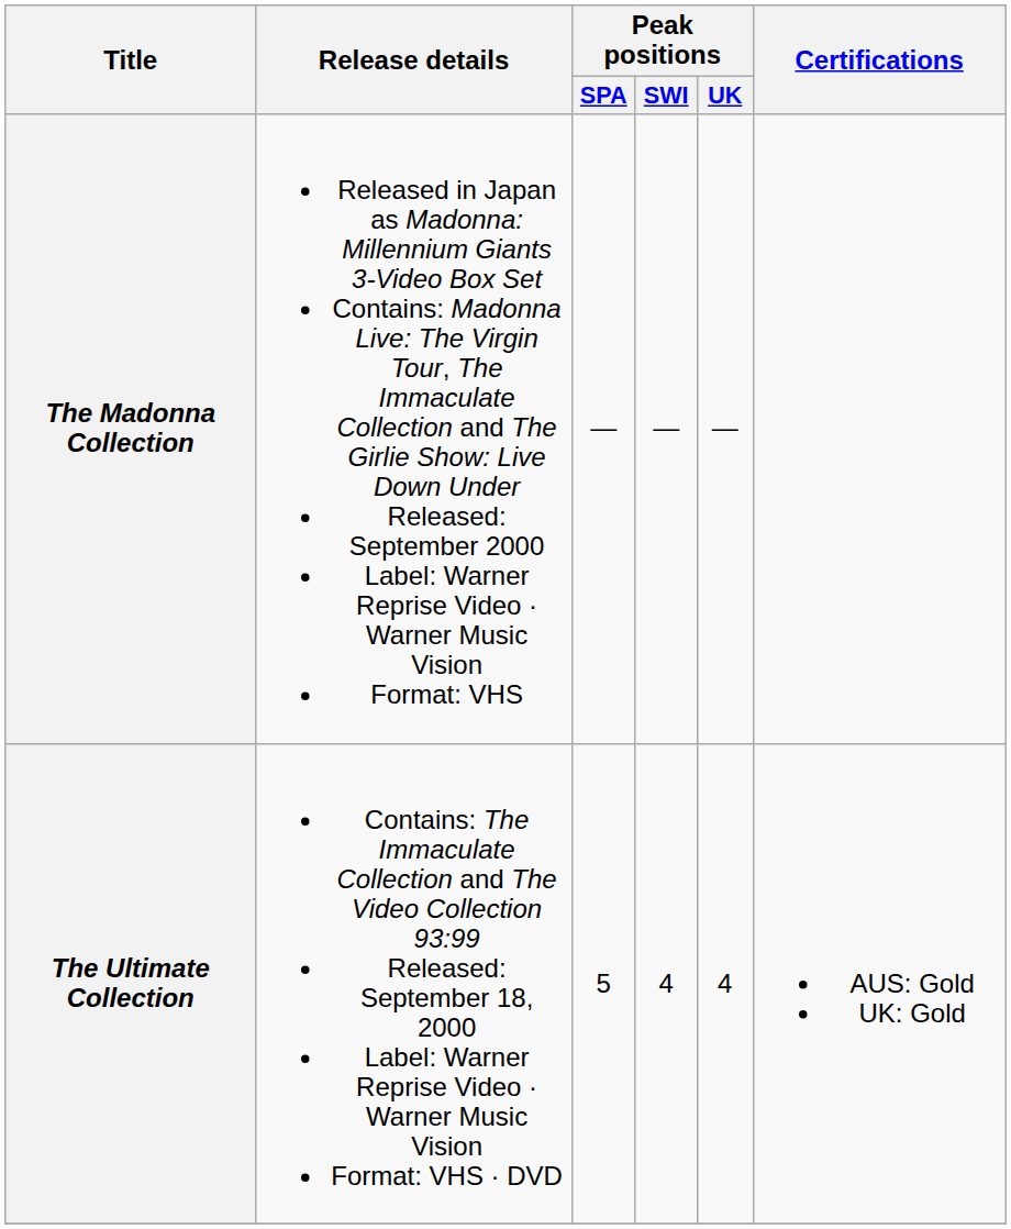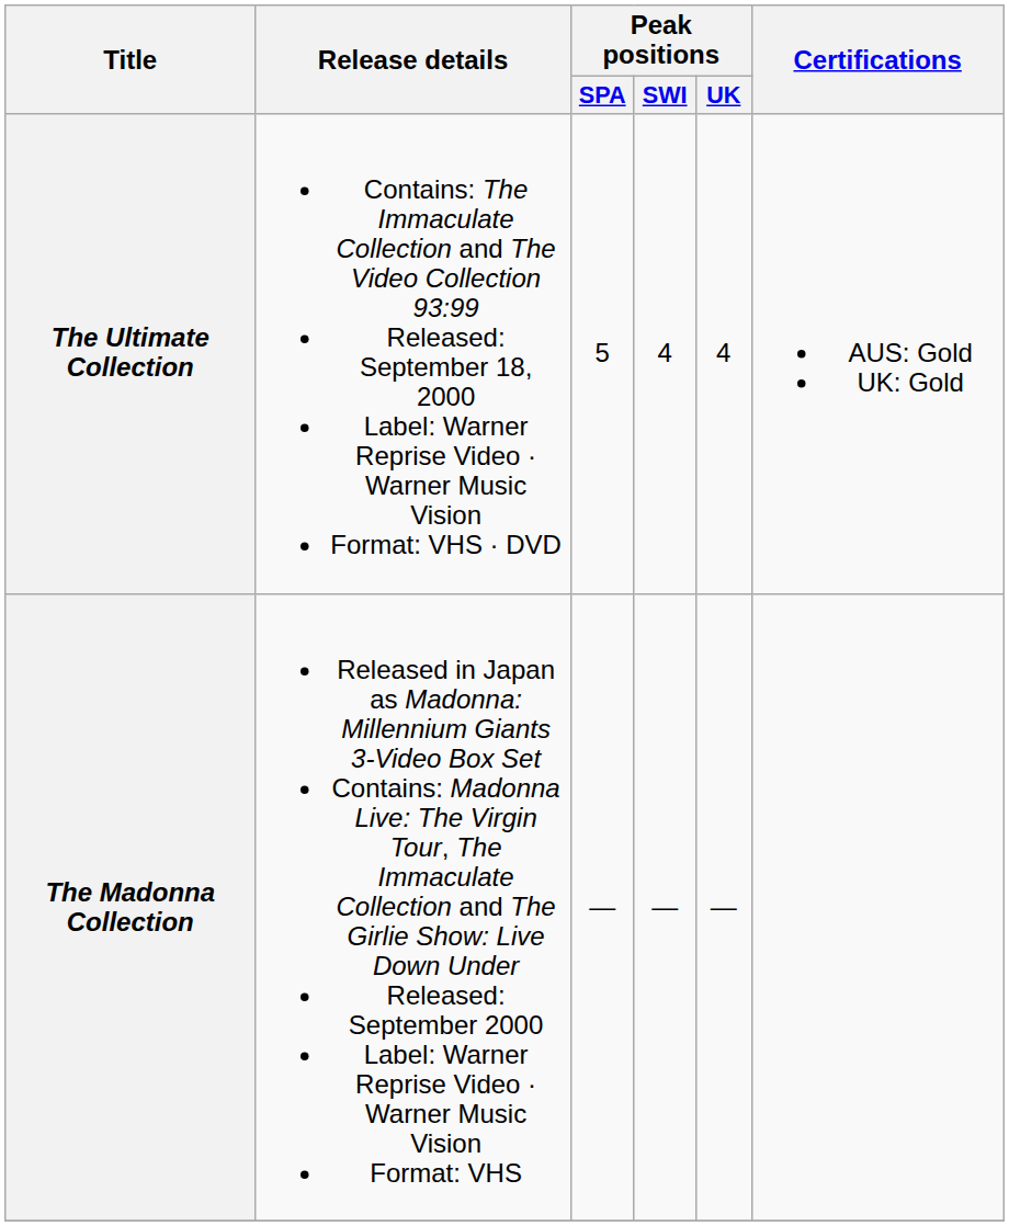 <table class="wikitable plainrowheaders" style="text-align:center;" border="1">
 <tr>
 <th scope="col" rowspan="2" style="width:15em;">Title</th>
 <th scope="col" rowspan="2" style="width:17em;">Release details</th>
 <th scope="col" colspan="3">Peak positions</th>
 <th scope="col" rowspan="2" style="width:13em;"><a href='#'>Certifications</a></th>
 </tr>
 <tr>
 <th scope="col" style="width:2.5em;font-size:90%;"><a href='#'>SPA</a><br></th>
 <th scope="col" style="width:2.5em;font-size:90%;"><a href='#'>SWI</a><br></th>
 <th scope="col" style="width:2.5em;font-size:90%;"><a href='#'>UK</a><br></th>
 </tr>
 <tr>
+<th scope="row"><em>The Ultimate Collection</em></th>
+<td><br><ul><li>Contains: <em>The Immaculate Collection</em> and <em>The Video Collection 93:99</em></li><li>Released: September 18, 2000</li><li>Label: Warner Reprise Video · Warner Music Vision</li><li>Format: VHS · DVD</li></ul></td>
+<td>5</td>
+<td>4</td>
+<td>4</td>
+<td><br><ul><li>AUS: Gold</li><li>UK: Gold</li></ul></td>
+</tr>
+<tr>
 <th scope="row"><em>The Madonna Collection</em></th>
 <td><br><ul><li>Released in Japan as <em>Madonna: Millennium Giants 3-Video Box Set</em></li><li>Contains: <em>Madonna Live: The Virgin Tour</em>, <em>The Immaculate Collection</em> and <em>The Girlie Show: Live Down Under</em></li><li>Released: September 2000</li><li>Label: Warner Reprise Video · Warner Music Vision</li><li>Format: VHS</li></ul></td>
 <td>—</td>
 <td>—</td>
 <td>—</td>
 <td></td>
 </tr>
 <tr>
-<th scope="row"><em>The Ultimate Collection</em></th>
-<td><br><ul><li>Contains: <em>The Immaculate Collection</em> and <em>The Video Collection 93:99</em></li><li>Released: September 18, 2000</li><li>Label: Warner Reprise Video · Warner Music Vision</li><li>Format: VHS · DVD</li></ul></td>
-<td>5</td>
-<td>4</td>
-<td>4</td>
-<td><br><ul><li>AUS: Gold</li><li>UK: Gold</li></ul></td>
-</tr>
-<tr>
 </tr>
 </table>
